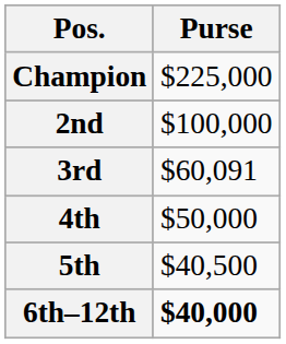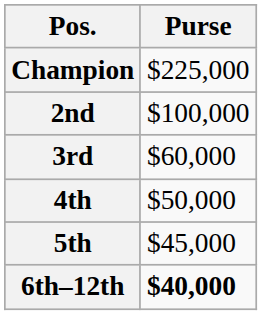 <table class="wikitable">
 <tr>
 <th>Pos.</th>
 <th>Purse</th>
 </tr>
 <tr>
 <th>Champion</th>
 <td>$225,000</td>
 </tr>
 <tr>
 <th>2nd</th>
 <td>$100,000</td>
 </tr>
 <tr>
 <th>3rd</th>
-<td>$60,091</td>
+<td>$60,000</td>
 </tr>
 <tr>
 <th>4th</th>
 <td>$50,000</td>
 </tr>
 <tr>
 <th>5th</th>
-<td>$40,500</td>
+<td>$45,000</td>
 </tr>
 <tr>
 <th>6th–12th</th>
 <td><strong>$40,000</strong></td>
 </tr>
 </table>
